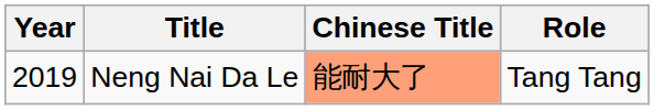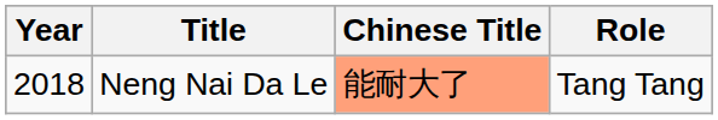 <table class="wikitable">
 <tr>
 <th>Year</th>
 <th>Title</th>
 <th>Chinese Title</th>
 <th>Role</th>
 </tr>
 <tr>
-<td>2019</td>
+<td>2018</td>
 <td>Neng Nai Da Le</td>
 <td style="background: lightsalmon;">能耐大了</td>
 <td>Tang Tang</td>
 </tr>
 </table>
